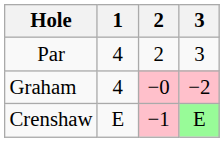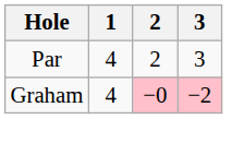 <table class="wikitable" style="text-align:center">
 <tr>
 <th>Hole</th>
 <th>  1  </th>
 <th>  2  </th>
 <th>  3  </th>
 </tr>
 <tr>
 <td>Par</td>
 <td>4</td>
 <td>2</td>
 <td>3</td>
 </tr>
 <tr>
 <td align=left> Graham</td>
 <td>4</td>
 <td style="background: Pink;">−0</td>
 <td style="background: Pink;">−2</td>
 </tr>
-<tr>
-<td align=left> Crenshaw</td>
-<td>E</td>
-<td style="background: Pink;">−1</td>
-<td style="background: PaleGreen;">E</td>
-</tr>
 </table>
